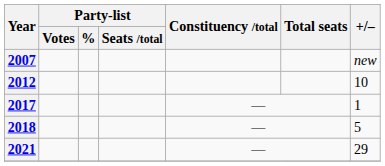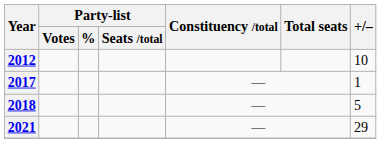 <table class="wikitable">
 <tr>
 <th rowspan=2>Year</th>
 <th colspan=3>Party-list</th>
 <th rowspan=2>Constituency <small>/total</small></th>
 <th rowspan=2>Total seats</th>
 <th rowspan=2>+/–</th>
 </tr>
 <tr>
 <th>Votes</th>
 <th>%</th>
 <th>Seats <small>/total</small></th>
-</tr>
-<tr>
-<th><a href='#'>2007</a></th>
-<td></td>
-<td></td>
-<td></td>
-<td></td>
-<td></td>
-<td><em>new</em></td>
 </tr>
 <tr>
 <th><a href='#'>2012</a></th>
 <td></td>
 <td></td>
 <td></td>
 <td></td>
 <td></td>
 <td> 10</td>
 </tr>
 <tr>
 <th><a href='#'>2017</a></th>
 <td></td>
 <td></td>
 <td></td>
 <td colspan=2 style="text-align:center;">—</td>
 <td> 1</td>
 </tr>
 <tr>
 <th><a href='#'>2018</a></th>
 <td></td>
 <td></td>
 <td></td>
 <td colspan=2 style="text-align:center;">—</td>
 <td> 5</td>
 </tr>
 <tr>
 <th><a href='#'>2021</a></th>
 <td></td>
 <td></td>
 <td></td>
 <td colspan=2 style="text-align:center;">—</td>
 <td> 29</td>
 </tr>
 <tr>
 </tr>
 </table>
